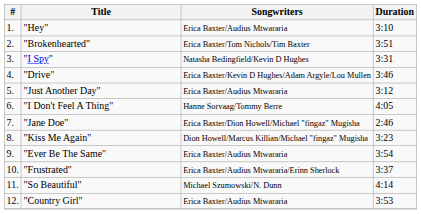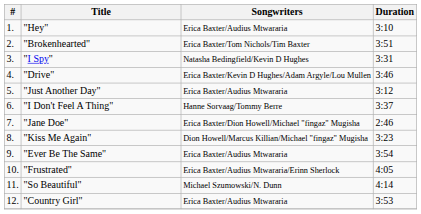 <table class="wikitable">
 <tr>
 <th>#</th>
 <th width="250">Title</th>
 <th>Songwriters</th>
 <th>Duration</th>
 </tr>
 <tr>
 <td>1.</td>
 <td>"Hey"</td>
 <td><small>Erica Baxter/Audius Mtwararia</small></td>
 <td>3:10</td>
 </tr>
 <tr>
 <td>2.</td>
 <td>"Brokenhearted"</td>
 <td><small>Erica Baxter/Tom Nichols/Tim Baxter</small></td>
 <td>3:51</td>
 </tr>
 <tr>
 <td>3.</td>
 <td>"<a href='#'>I Spy</a>"</td>
 <td><small>Natasha Bedingfield/Kevin D Hughes</small></td>
 <td>3:31</td>
 </tr>
 <tr>
 <td>4.</td>
 <td>"Drive"</td>
 <td><small>Erica Baxter/Kevin D Hughes/Adam Argyle/Lou Mullen</small></td>
 <td>3:46</td>
 </tr>
 <tr>
 <td>5.</td>
 <td>"Just Another Day"</td>
 <td><small>Erica Baxter/Audius Mtwararia</small></td>
 <td>3:12</td>
 </tr>
 <tr>
 <td>6.</td>
 <td>"I Don't Feel A Thing"</td>
 <td><small>Hanne Sorvaag/Tommy Berre</small></td>
-<td>4:05</td>
+<td>3:37</td>
 </tr>
 <tr>
 <td>7.</td>
 <td>"Jane Doe"</td>
 <td><small>Erica Baxter/Dion Howell/Michael "fingaz" Mugisha</small></td>
 <td>2:46</td>
 </tr>
 <tr>
 <td>8.</td>
 <td>"Kiss Me Again"</td>
 <td><small>Dion Howell/Marcus Killian/Michael "fingaz" Mugisha</small></td>
 <td>3:23</td>
 </tr>
 <tr>
 <td>9.</td>
 <td>"Ever Be The Same"</td>
 <td><small>Erica Baxter/Audius Mtwararia</small></td>
 <td>3:54</td>
 </tr>
 <tr>
 <td>10.</td>
 <td>"Frustrated"</td>
 <td><small>Erica Baxter/Audius Mtwararia/Erinn Sherlock</small></td>
-<td>3:37</td>
+<td>4:05</td>
 </tr>
 <tr>
 <td>11.</td>
 <td>"So Beautiful"</td>
 <td><small>Michael Szumowski/N. Dunn</small></td>
 <td>4:14</td>
 </tr>
 <tr>
 <td>12.</td>
 <td>"Country Girl"</td>
 <td><small>Erica Baxter/Audius Mtwararia</small></td>
 <td>3:53</td>
 </tr>
 <tr>
 </tr>
 </table>
